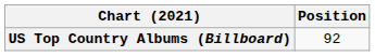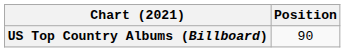 <table class="wikitable plainrowheaders" style="text-align:center">
 <tr>
 <th scope="col">Chart (2021)</th>
 <th scope="col">Position</th>
 </tr>
 <tr>
 <th scope="row">US Top Country Albums (<em>Billboard</em>)</th>
-<td>92</td>
+<td>90</td>
 </tr>
 </table>
